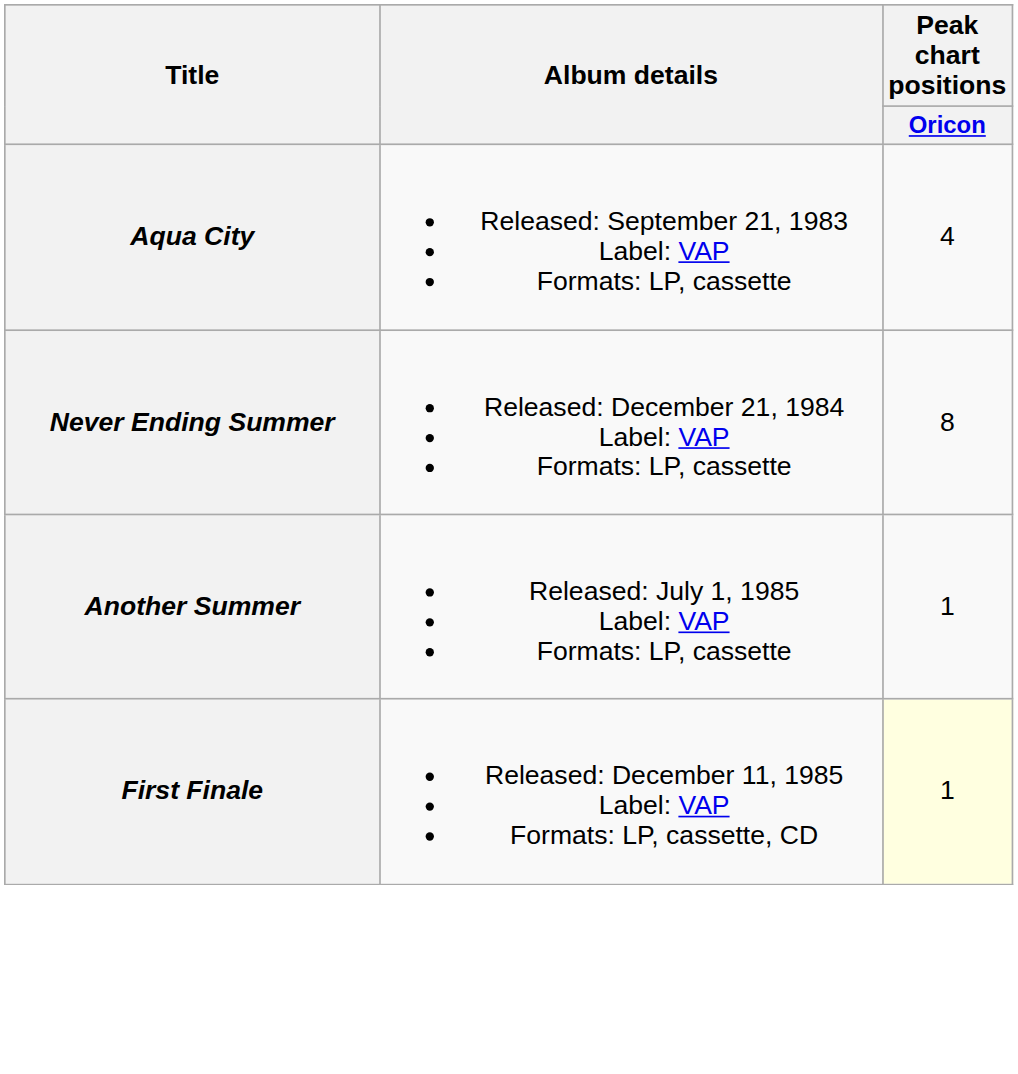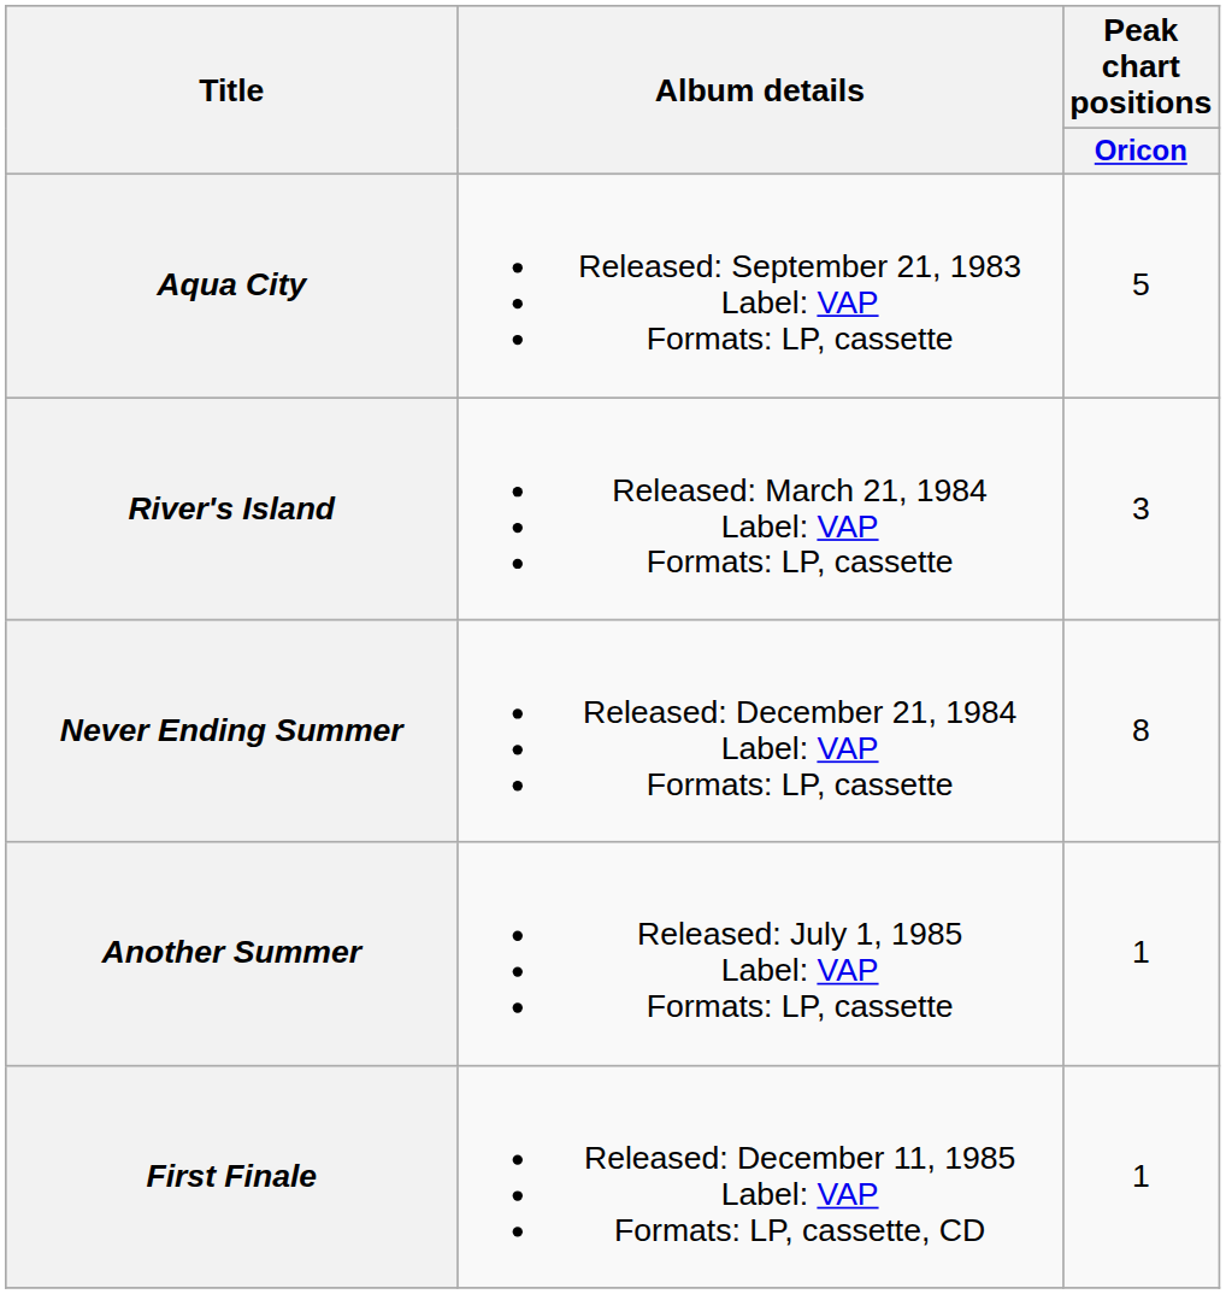 <table class="wikitable plainrowheaders" style="text-align:center;">
 <tr>
 <th scope="col" rowspan="2" style="width:15em;">Title</th>
 <th scope="col" rowspan="2" style="width:20em;">Album details</th>
 <th scope="col">Peak chart positions</th>
 </tr>
 <tr>
 <th scope="col" style="width:2.5em;font-size:90%;"><a href='#'>Oricon</a></th>
 </tr>
 <tr>
 <th scope="row"><em>Aqua City</em></th>
 <td><br><ul><li>Released: September 21, 1983</li><li>Label: <a href='#'>VAP</a></li><li>Formats: LP, cassette</li></ul></td>
-<td>4</td>
+<td>5</td>
+</tr>
+<tr>
+<th scope="row"><em>River's Island</em></th>
+<td><br><ul><li>Released: March 21, 1984</li><li>Label: <a href='#'>VAP</a></li><li>Formats: LP, cassette</li></ul></td>
+<td>3</td>
 </tr>
 <tr>
 <th scope="row"><em>Never Ending Summer</em></th>
 <td><br><ul><li>Released: December 21, 1984</li><li>Label: <a href='#'>VAP</a></li><li>Formats: LP, cassette</li></ul></td>
 <td>8</td>
 </tr>
 <tr>
 <th scope="row"><em>Another Summer</em></th>
 <td><br><ul><li>Released: July 1, 1985</li><li>Label: <a href='#'>VAP</a></li><li>Formats: LP, cassette</li></ul></td>
 <td>1</td>
 </tr>
 <tr>
 <th scope="row"><em>First Finale</em></th>
 <td><br><ul><li>Released: December 11, 1985</li><li>Label: <a href='#'>VAP</a></li><li>Formats: LP, cassette, CD</li></ul></td>
-<td style="background: lightyellow;">1</td>
+<td>1</td>
 </tr>
 </table>
